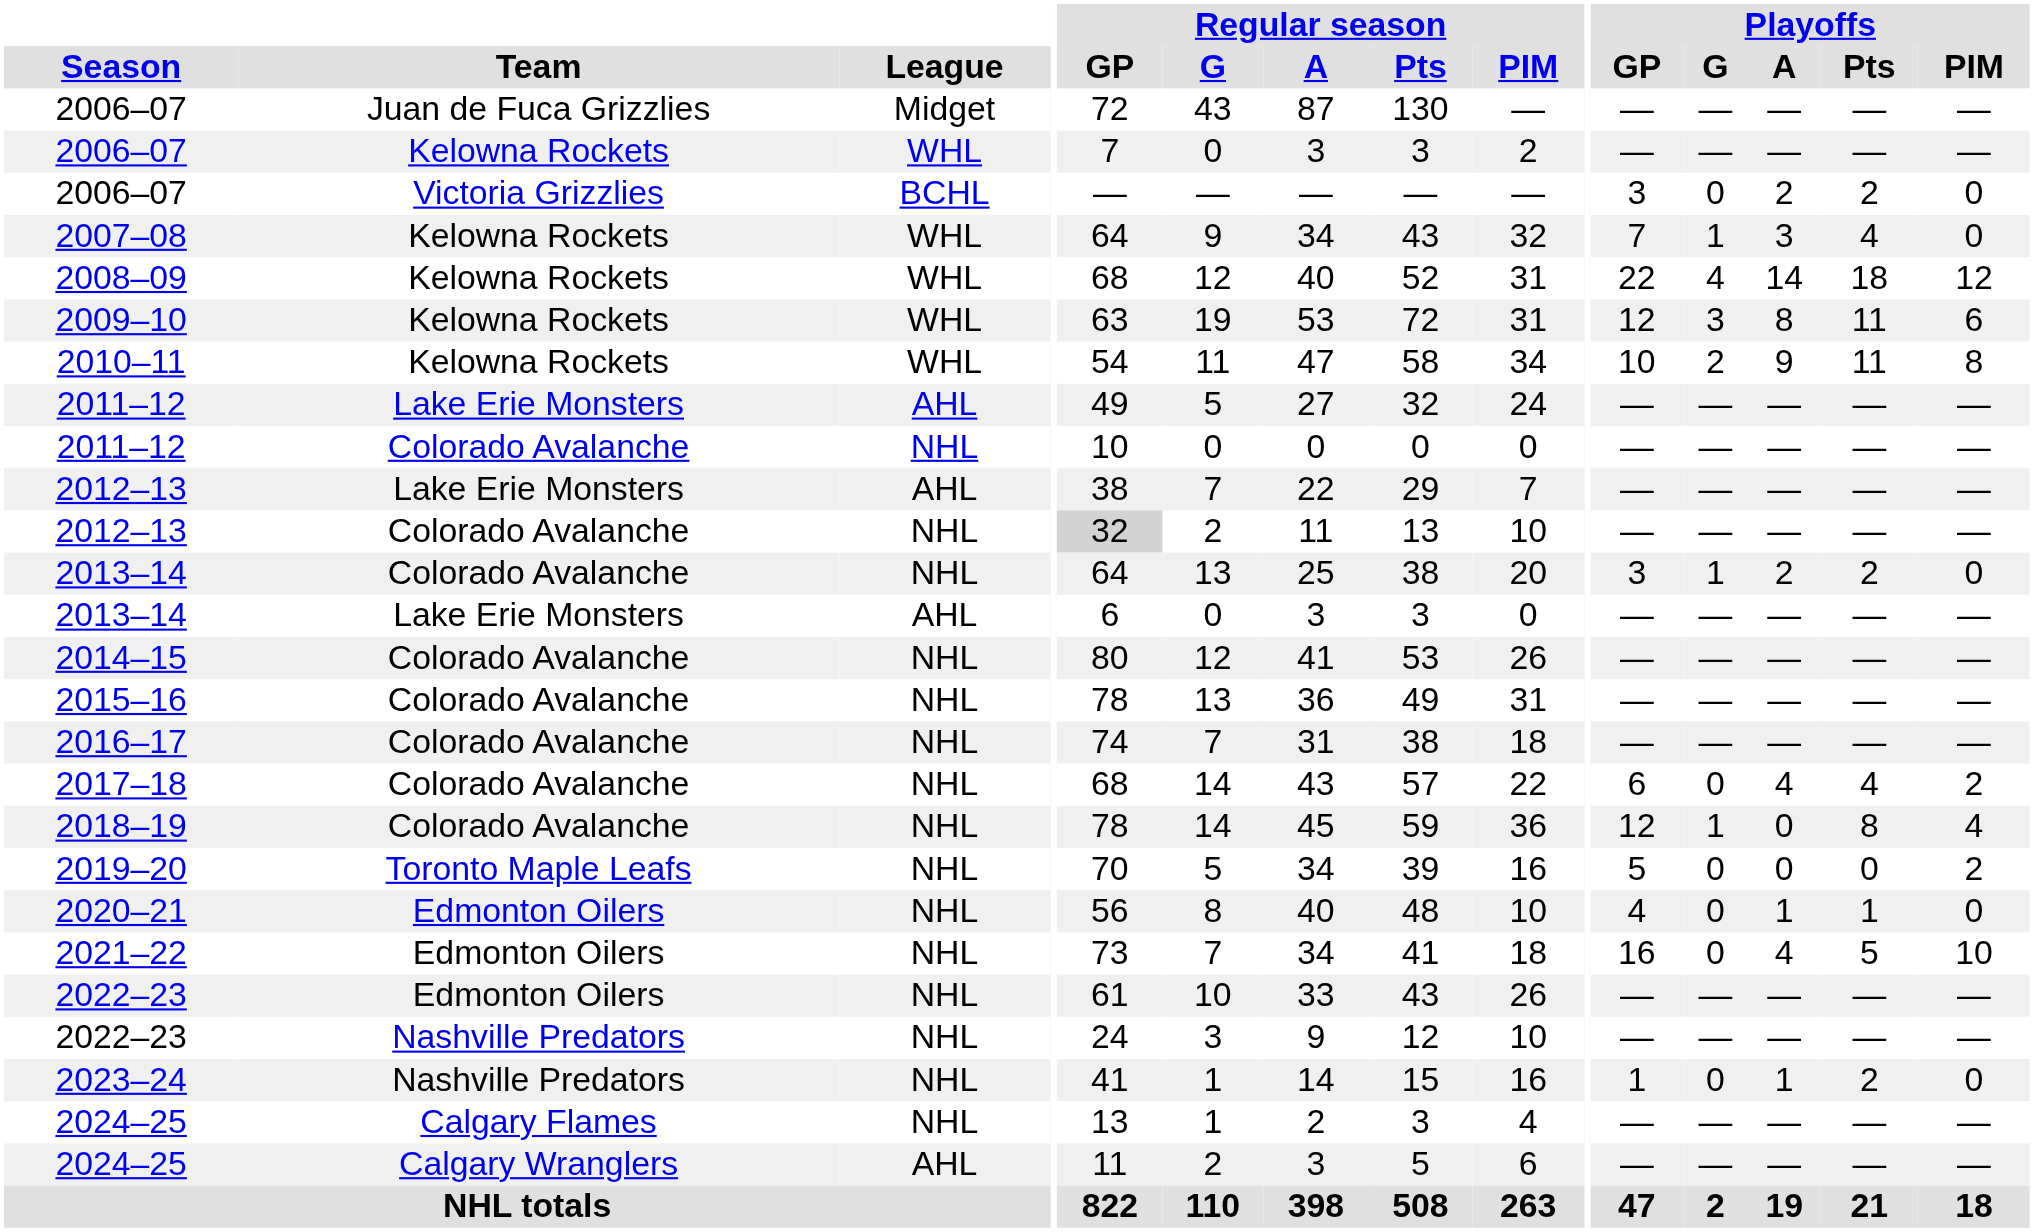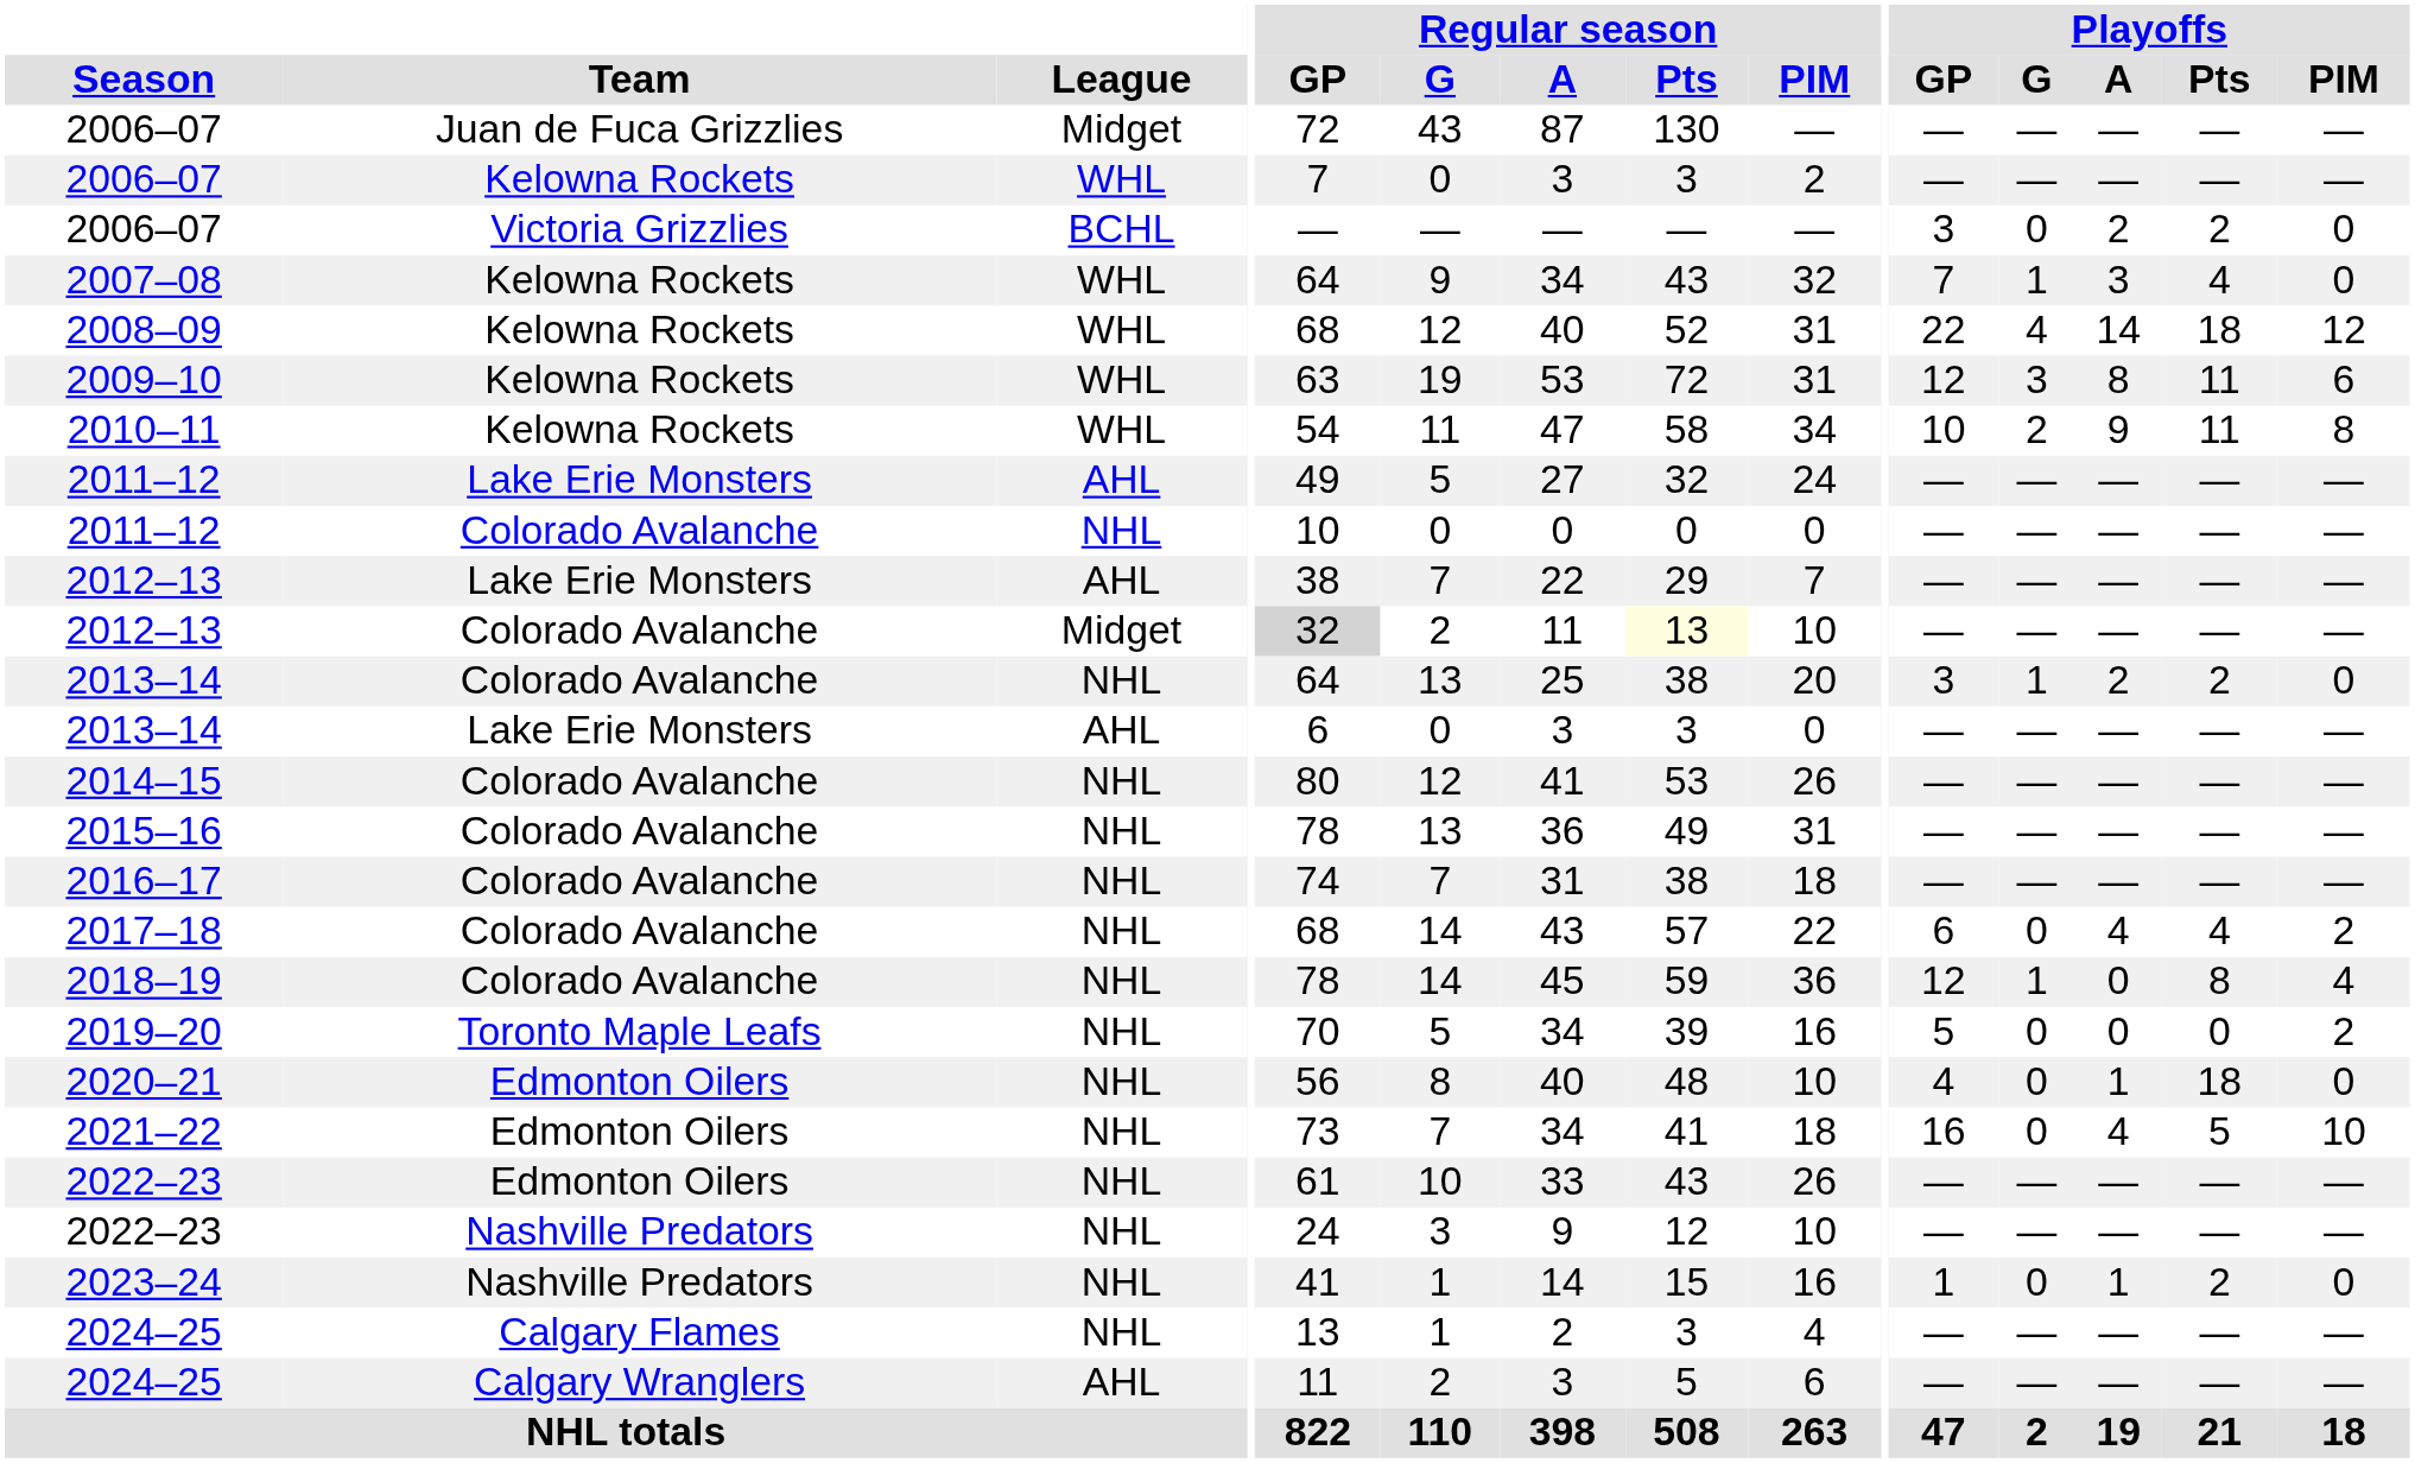 <table border="0" cellpadding="1" cellspacing="0" style="text-align:center; width:60em">
 <tr bgcolor="#e0e0e0">
 <th colspan="3" bgcolor="#ffffff"></th>
 <th rowspan="99" bgcolor="#ffffff"></th>
 <th colspan="5"><a href='#'>Regular season</a></th>
 <th rowspan="99" bgcolor="#ffffff"></th>
 <th colspan="5"><a href='#'>Playoffs</a></th>
 </tr>
 <tr bgcolor="#e0e0e0">
 <th><a href='#'>Season</a></th>
 <th>Team</th>
 <th>League</th>
 <th>GP</th>
 <th><a href='#'>G</a></th>
 <th><a href='#'>A</a></th>
 <th><a href='#'>Pts</a></th>
 <th><a href='#'>PIM</a></th>
 <th>GP</th>
 <th>G</th>
 <th>A</th>
 <th>Pts</th>
 <th>PIM</th>
 </tr>
 <tr>
 <td>2006–07</td>
 <td>Juan de Fuca Grizzlies</td>
 <td>Midget</td>
 <td>72</td>
 <td>43</td>
 <td>87</td>
 <td>130</td>
 <td>—</td>
 <td>—</td>
 <td>—</td>
 <td>—</td>
 <td>—</td>
 <td>—</td>
 </tr>
 <tr bgcolor="#f0f0f0">
 <td><a href='#'>2006–07</a></td>
 <td><a href='#'>Kelowna Rockets</a></td>
 <td><a href='#'>WHL</a></td>
 <td>7</td>
 <td>0</td>
 <td>3</td>
 <td>3</td>
 <td>2</td>
 <td>—</td>
 <td>—</td>
 <td>—</td>
 <td>—</td>
 <td>—</td>
 </tr>
 <tr>
 <td>2006–07</td>
 <td><a href='#'>Victoria Grizzlies</a></td>
 <td><a href='#'>BCHL</a></td>
 <td>—</td>
 <td>—</td>
 <td>—</td>
 <td>—</td>
 <td>—</td>
 <td>3</td>
 <td>0</td>
 <td>2</td>
 <td>2</td>
 <td>0</td>
 </tr>
 <tr bgcolor="#f0f0f0">
 <td><a href='#'>2007–08</a></td>
 <td>Kelowna Rockets</td>
 <td>WHL</td>
 <td>64</td>
 <td>9</td>
 <td>34</td>
 <td>43</td>
 <td>32</td>
 <td>7</td>
 <td>1</td>
 <td>3</td>
 <td>4</td>
 <td>0</td>
 </tr>
 <tr>
 <td><a href='#'>2008–09</a></td>
 <td>Kelowna Rockets</td>
 <td>WHL</td>
 <td>68</td>
 <td>12</td>
 <td>40</td>
 <td>52</td>
 <td>31</td>
 <td>22</td>
 <td>4</td>
 <td>14</td>
 <td>18</td>
 <td>12</td>
 </tr>
 <tr bgcolor="#f0f0f0">
 <td><a href='#'>2009–10</a></td>
 <td>Kelowna Rockets</td>
 <td>WHL</td>
 <td>63</td>
 <td>19</td>
 <td>53</td>
 <td>72</td>
 <td>31</td>
 <td>12</td>
 <td>3</td>
 <td>8</td>
 <td>11</td>
 <td>6</td>
 </tr>
 <tr>
 <td><a href='#'>2010–11</a></td>
 <td>Kelowna Rockets</td>
 <td>WHL</td>
 <td>54</td>
 <td>11</td>
 <td>47</td>
 <td>58</td>
 <td>34</td>
 <td>10</td>
 <td>2</td>
 <td>9</td>
 <td>11</td>
 <td>8</td>
 </tr>
 <tr bgcolor="#f0f0f0">
 <td><a href='#'>2011–12</a></td>
 <td><a href='#'>Lake Erie Monsters</a></td>
 <td><a href='#'>AHL</a></td>
 <td>49</td>
 <td>5</td>
 <td>27</td>
 <td>32</td>
 <td>24</td>
 <td>—</td>
 <td>—</td>
 <td>—</td>
 <td>—</td>
 <td>—</td>
 </tr>
 <tr>
 <td><a href='#'>2011–12</a></td>
 <td><a href='#'>Colorado Avalanche</a></td>
 <td><a href='#'>NHL</a></td>
 <td>10</td>
 <td>0</td>
 <td>0</td>
 <td>0</td>
 <td>0</td>
 <td>—</td>
 <td>—</td>
 <td>—</td>
 <td>—</td>
 <td>—</td>
 </tr>
 <tr bgcolor="#f0f0f0">
 <td><a href='#'>2012–13</a></td>
 <td>Lake Erie Monsters</td>
 <td>AHL</td>
 <td>38</td>
 <td>7</td>
 <td>22</td>
 <td>29</td>
 <td>7</td>
 <td>—</td>
 <td>—</td>
 <td>—</td>
 <td>—</td>
 <td>—</td>
 </tr>
 <tr>
 <td><a href='#'>2012–13</a></td>
 <td>Colorado Avalanche</td>
-<td>NHL</td>
+<td>Midget</td>
 <td style="background: lightgrey;">32</td>
 <td>2</td>
 <td>11</td>
-<td>13</td>
+<td style="background: lightyellow;">13</td>
 <td>10</td>
 <td>—</td>
 <td>—</td>
 <td>—</td>
 <td>—</td>
 <td>—</td>
 </tr>
 <tr bgcolor="#f0f0f0">
 <td><a href='#'>2013–14</a></td>
 <td>Colorado Avalanche</td>
 <td>NHL</td>
 <td>64</td>
 <td>13</td>
 <td>25</td>
 <td>38</td>
 <td>20</td>
 <td>3</td>
 <td>1</td>
 <td>2</td>
 <td>2</td>
 <td>0</td>
 </tr>
 <tr>
 <td><a href='#'>2013–14</a></td>
 <td>Lake Erie Monsters</td>
 <td>AHL</td>
 <td>6</td>
 <td>0</td>
 <td>3</td>
 <td>3</td>
 <td>0</td>
 <td>—</td>
 <td>—</td>
 <td>—</td>
 <td>—</td>
 <td>—</td>
 </tr>
 <tr bgcolor="#f0f0f0">
 <td><a href='#'>2014–15</a></td>
 <td>Colorado Avalanche</td>
 <td>NHL</td>
 <td>80</td>
 <td>12</td>
 <td>41</td>
 <td>53</td>
 <td>26</td>
 <td>—</td>
 <td>—</td>
 <td>—</td>
 <td>—</td>
 <td>—</td>
 </tr>
 <tr>
 <td><a href='#'>2015–16</a></td>
 <td>Colorado Avalanche</td>
 <td>NHL</td>
 <td>78</td>
 <td>13</td>
 <td>36</td>
 <td>49</td>
 <td>31</td>
 <td>—</td>
 <td>—</td>
 <td>—</td>
 <td>—</td>
 <td>—</td>
 </tr>
 <tr bgcolor="#f0f0f0">
 <td><a href='#'>2016–17</a></td>
 <td>Colorado Avalanche</td>
 <td>NHL</td>
 <td>74</td>
 <td>7</td>
 <td>31</td>
 <td>38</td>
 <td>18</td>
 <td>—</td>
 <td>—</td>
 <td>—</td>
 <td>—</td>
 <td>—</td>
 </tr>
 <tr>
 <td><a href='#'>2017–18</a></td>
 <td>Colorado Avalanche</td>
 <td>NHL</td>
 <td>68</td>
 <td>14</td>
 <td>43</td>
 <td>57</td>
 <td>22</td>
 <td>6</td>
 <td>0</td>
 <td>4</td>
 <td>4</td>
 <td>2</td>
 </tr>
 <tr bgcolor="#f0f0f0">
 <td><a href='#'>2018–19</a></td>
 <td>Colorado Avalanche</td>
 <td>NHL</td>
 <td>78</td>
 <td>14</td>
 <td>45</td>
 <td>59</td>
 <td>36</td>
 <td>12</td>
 <td>1</td>
 <td>0</td>
 <td>8</td>
 <td>4</td>
 </tr>
 <tr>
 <td><a href='#'>2019–20</a></td>
 <td><a href='#'>Toronto Maple Leafs</a></td>
 <td>NHL</td>
 <td>70</td>
 <td>5</td>
 <td>34</td>
 <td>39</td>
 <td>16</td>
 <td>5</td>
 <td>0</td>
 <td>0</td>
 <td>0</td>
 <td>2</td>
 </tr>
 <tr bgcolor="#f0f0f0">
 <td><a href='#'>2020–21</a></td>
 <td><a href='#'>Edmonton Oilers</a></td>
 <td>NHL</td>
 <td>56</td>
 <td>8</td>
 <td>40</td>
 <td>48</td>
 <td>10</td>
 <td>4</td>
 <td>0</td>
 <td>1</td>
-<td>1</td>
+<td>18</td>
 <td>0</td>
 </tr>
 <tr>
 <td><a href='#'>2021–22</a></td>
 <td>Edmonton Oilers</td>
 <td>NHL</td>
 <td>73</td>
 <td>7</td>
 <td>34</td>
 <td>41</td>
 <td>18</td>
 <td>16</td>
 <td>0</td>
 <td>4</td>
 <td>5</td>
 <td>10</td>
 </tr>
 <tr bgcolor="#f0f0f0">
 <td><a href='#'>2022–23</a></td>
 <td>Edmonton Oilers</td>
 <td>NHL</td>
 <td>61</td>
 <td>10</td>
 <td>33</td>
 <td>43</td>
 <td>26</td>
 <td>—</td>
 <td>—</td>
 <td>—</td>
 <td>—</td>
 <td>—</td>
 </tr>
 <tr>
 <td>2022–23</td>
 <td><a href='#'>Nashville Predators</a></td>
 <td>NHL</td>
 <td>24</td>
 <td>3</td>
 <td>9</td>
 <td>12</td>
 <td>10</td>
 <td>—</td>
 <td>—</td>
 <td>—</td>
 <td>—</td>
 <td>—</td>
 </tr>
 <tr bgcolor="#f0f0f0">
 <td><a href='#'>2023–24</a></td>
 <td>Nashville Predators</td>
 <td>NHL</td>
 <td>41</td>
 <td>1</td>
 <td>14</td>
 <td>15</td>
 <td>16</td>
 <td>1</td>
 <td>0</td>
 <td>1</td>
 <td>2</td>
 <td>0</td>
 </tr>
 <tr>
 <td><a href='#'>2024–25</a></td>
 <td><a href='#'>Calgary Flames</a></td>
 <td>NHL</td>
 <td>13</td>
 <td>1</td>
 <td>2</td>
 <td>3</td>
 <td>4</td>
 <td>—</td>
 <td>—</td>
 <td>—</td>
 <td>—</td>
 <td>—</td>
 </tr>
 <tr bgcolor="#f0f0f0">
 <td><a href='#'>2024–25</a></td>
 <td><a href='#'>Calgary Wranglers</a></td>
 <td>AHL</td>
 <td>11</td>
 <td>2</td>
 <td>3</td>
 <td>5</td>
 <td>6</td>
 <td>—</td>
 <td>—</td>
 <td>—</td>
 <td>—</td>
 <td>—</td>
 </tr>
 <tr bgcolor="#e0e0e0">
 <th colspan="3">NHL totals</th>
 <th>822</th>
 <th>110</th>
 <th>398</th>
 <th>508</th>
 <th>263</th>
 <th>47</th>
 <th>2</th>
 <th>19</th>
 <th>21</th>
 <th>18</th>
 </tr>
 </table>
